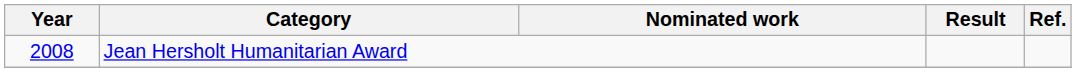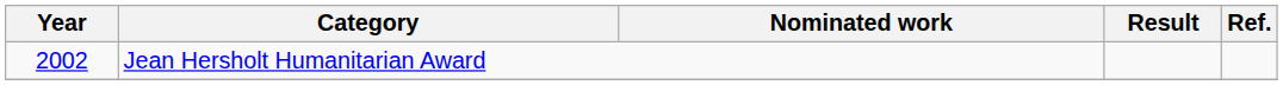 <table class=wikitable>
 <tr>
 <th scope="col" style="width:5em;">Year</th>
 <th scope="col" style="width:26em;">Category</th>
 <th scope="col" style="width:25em;">Nominated work</th>
 <th scope="col" style="width:5em;">Result</th>
 <th>Ref.</th>
 </tr>
 <tr>
-<td style="text-align:center;"><a href='#'>2008</a></td>
+<td style="text-align:center;"><a href='#'>2002</a></td>
 <td colspan=2><a href='#'>Jean Hersholt Humanitarian Award</a></td>
 <td></td>
 <td></td>
 </tr>
 <tr>
 </tr>
 </table>
